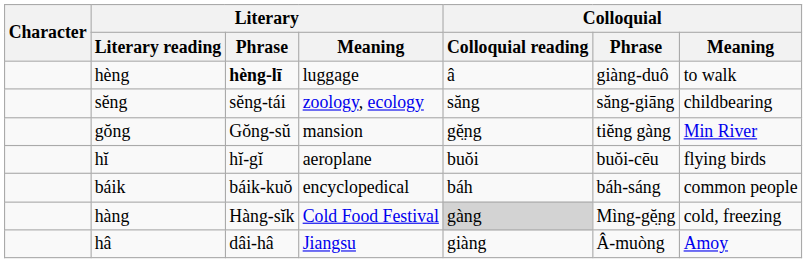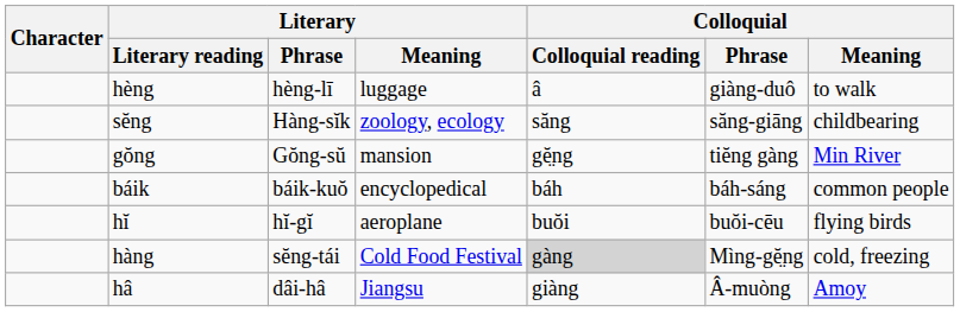 <table class="wikitable">
 <tr>
 <th rowspan="2" bgcolor="#ABCDEF">Character</th>
 <th colspan="3" bgcolor="#ABCDEF">Literary</th>
 <th colspan="3" bgcolor="#ABCDEF">Colloquial</th>
 </tr>
 <tr>
 <th bgcolor="#ABCDEF">Literary reading</th>
 <th bgcolor="#ABCDEF">Phrase</th>
 <th bgcolor="#ABCDEF">Meaning</th>
 <th bgcolor="#ABCDEF">Colloquial reading</th>
 <th bgcolor="#ABCDEF">Phrase</th>
 <th bgcolor="#ABCDEF">Meaning</th>
 </tr>
 <tr>
 <td></td>
 <td>hèng </td>
-<td><strong> hèng-lī</strong></td>
+<td> hèng-lī</td>
 <td>luggage</td>
 <td>â </td>
 <td> giàng-duô</td>
 <td>to walk</td>
 </tr>
 <tr>
 <td></td>
 <td>sĕng </td>
-<td> sĕng-tái</td>
+<td> Hàng-sĭk</td>
 <td><a href='#'>zoology</a>, <a href='#'>ecology</a></td>
 <td>săng </td>
 <td> săng-giāng</td>
 <td>childbearing</td>
 </tr>
 <tr>
 <td></td>
 <td>gŏng </td>
 <td> Gŏng-sŭ</td>
 <td>mansion</td>
 <td>gĕ̤ng </td>
 <td> tiĕng gàng</td>
 <td><a href='#'>Min River</a></td>
 </tr>
 <tr>
 <td></td>
+<td>báik </td>
+<td> báik-kuŏ</td>
+<td>encyclopedical</td>
+<td>báh </td>
+<td> báh-sáng</td>
+<td>common people</td>
+</tr>
+<tr>
+<td></td>
 <td>hĭ </td>
 <td> hĭ-gĭ</td>
 <td>aeroplane</td>
 <td>buŏi </td>
 <td> buŏi-cēu</td>
 <td>flying birds</td>
 </tr>
 <tr>
 <td></td>
-<td>báik </td>
-<td> báik-kuŏ</td>
-<td>encyclopedical</td>
-<td>báh </td>
-<td> báh-sáng</td>
-<td>common people</td>
-</tr>
-<tr>
-<td></td>
 <td>hàng </td>
-<td> Hàng-sĭk</td>
+<td> sĕng-tái</td>
 <td><a href='#'>Cold Food Festival</a></td>
 <td style="background: lightgrey;">gàng </td>
 <td> Mìng-gĕ̤ng</td>
 <td>cold, freezing</td>
 </tr>
 <tr>
 <td></td>
 <td>hâ </td>
 <td> dâi-hâ</td>
 <td><a href='#'>Jiangsu</a></td>
 <td>giàng </td>
 <td> Â-muòng</td>
 <td><a href='#'>Amoy</a></td>
 </tr>
 </table>
